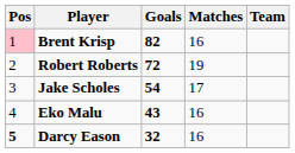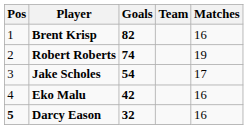 <table class="wikitable">
 <tr>
 <th>Pos</th>
 <th>Player</th>
 <th>Goals</th>
+<th>Team</th>
 <th>Matches</th>
-<th>Team</th>
 </tr>
 <tr>
-<td style="background: pink;">1</td>
+<td>1</td>
 <td><strong>Brent Krisp</strong></td>
 <td><strong>82</strong></td>
+<td></td>
 <td>16</td>
-<td></td>
 </tr>
 <tr>
 <td>2</td>
 <td><strong>Robert Roberts</strong></td>
-<td><strong>72</strong></td>
+<td><strong>74</strong></td>
+<td></td>
 <td>19</td>
-<td></td>
 </tr>
 <tr>
 <td>3</td>
 <td><strong>Jake Scholes</strong></td>
 <td><strong>54</strong></td>
+<td></td>
 <td>17</td>
-<td></td>
 </tr>
 <tr>
 <td>4</td>
 <td><strong>Eko Malu</strong></td>
-<td><strong>43</strong></td>
+<td><strong>42</strong></td>
+<td></td>
 <td>16</td>
-<td></td>
 </tr>
 <tr>
 <td><strong>5</strong></td>
 <td><strong>Darcy Eason</strong></td>
 <td><strong>32</strong></td>
+<td></td>
 <td>16</td>
-<td></td>
 </tr>
 </table>
